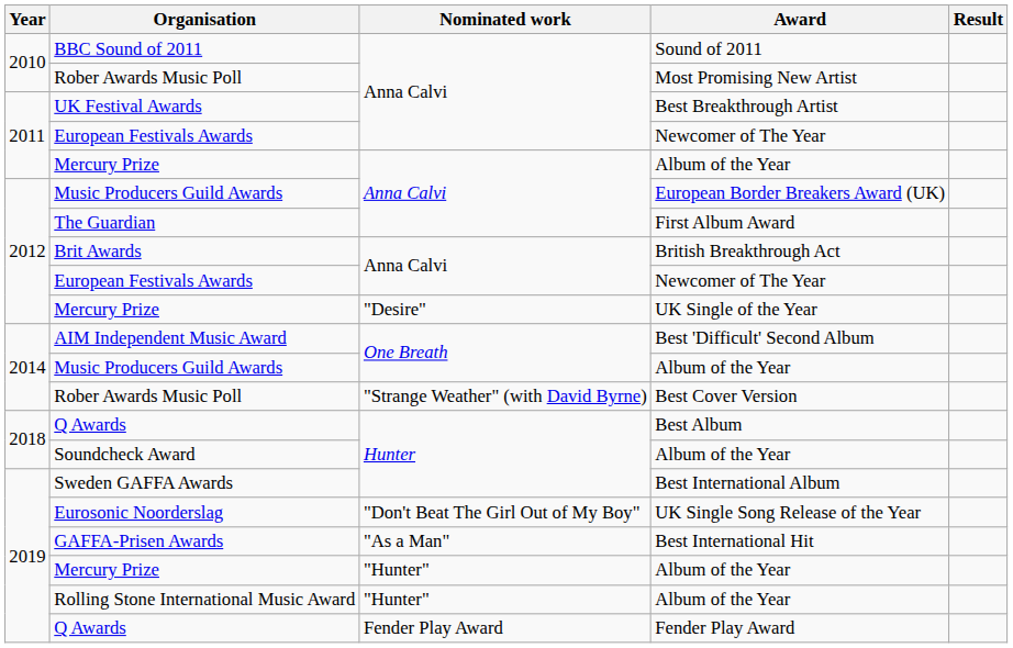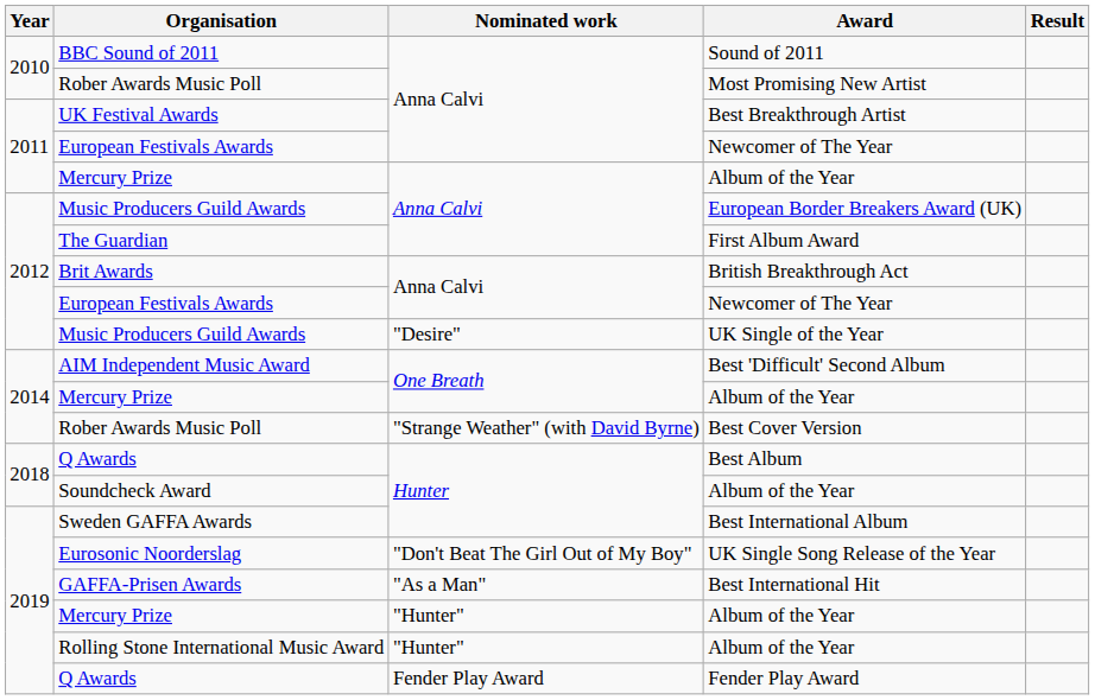 <table class="wikitable">
 <tr>
 <th>Year</th>
 <th>Organisation</th>
 <th>Nominated work</th>
 <th>Award</th>
 <th>Result</th>
 </tr>
 <tr>
 <td rowspan=2>2010</td>
 <td><a href='#'>BBC Sound of 2011</a></td>
 <td rowspan=4>Anna Calvi</td>
 <td>Sound of 2011</td>
 <td></td>
 </tr>
 <tr>
 <td>Rober Awards Music Poll</td>
 <td>Most Promising New Artist</td>
 <td></td>
 </tr>
 <tr>
 <td rowspan=3>2011</td>
 <td><a href='#'>UK Festival Awards</a></td>
 <td>Best Breakthrough Artist</td>
 <td></td>
 </tr>
 <tr>
 <td><a href='#'>European Festivals Awards</a></td>
 <td>Newcomer of The Year</td>
 <td></td>
 </tr>
 <tr>
 <td><a href='#'>Mercury Prize</a></td>
 <td rowspan=3><em><a href='#'>Anna Calvi</a></em></td>
 <td>Album of the Year</td>
 <td></td>
 </tr>
 <tr>
 <td rowspan=5>2012</td>
 <td><a href='#'>Music Producers Guild Awards</a></td>
 <td><a href='#'>European Border Breakers Award</a> (UK)</td>
 <td></td>
 </tr>
 <tr>
 <td><a href='#'>The Guardian</a></td>
 <td>First Album Award</td>
 <td></td>
 </tr>
 <tr>
 <td><a href='#'>Brit Awards</a></td>
 <td rowspan="2">Anna Calvi</td>
 <td>British Breakthrough Act</td>
 <td></td>
 </tr>
 <tr>
 <td><a href='#'>European Festivals Awards</a></td>
 <td>Newcomer of The Year</td>
 <td></td>
 </tr>
 <tr>
-<td><a href='#'>Mercury Prize</a></td>
+<td><a href='#'>Music Producers Guild Awards</a></td>
 <td>"Desire"</td>
 <td>UK Single of the Year</td>
 <td></td>
 </tr>
 <tr>
 <td rowspan="3">2014</td>
 <td><a href='#'>AIM Independent Music Award</a></td>
 <td rowspan="2"><em><a href='#'>One Breath</a></em></td>
 <td>Best 'Difficult' Second Album</td>
 <td></td>
 </tr>
 <tr>
-<td><a href='#'>Music Producers Guild Awards</a></td>
+<td><a href='#'>Mercury Prize</a></td>
 <td>Album of the Year</td>
 <td></td>
 </tr>
 <tr>
 <td>Rober Awards Music Poll</td>
 <td>"Strange Weather" (with <a href='#'>David Byrne</a>)</td>
 <td>Best Cover Version</td>
 <td></td>
 </tr>
 <tr>
 <td rowspan="2">2018</td>
 <td><a href='#'>Q Awards</a></td>
 <td rowspan="3"><em><a href='#'>Hunter</a></em></td>
 <td>Best Album</td>
 <td></td>
 </tr>
 <tr>
 <td>Soundcheck Award</td>
 <td Best Album>Album of the Year</td>
 <td></td>
 </tr>
 <tr>
 <td rowspan="6">2019</td>
 <td>Sweden GAFFA Awards</td>
 <td>Best International Album</td>
 <td></td>
 </tr>
 <tr>
 <td><a href='#'>Eurosonic Noorderslag</a></td>
 <td>"Don't Beat The Girl Out of My Boy"</td>
 <td>UK Single Song Release of the Year</td>
 <td></td>
 </tr>
 <tr>
 <td><a href='#'>GAFFA-Prisen Awards</a></td>
 <td>"As a Man"</td>
 <td>Best International Hit</td>
 <td></td>
 </tr>
 <tr>
 <td><a href='#'>Mercury Prize</a></td>
 <td>"Hunter"</td>
 <td>Album of the Year</td>
 <td></td>
 </tr>
 <tr>
 <td>Rolling Stone International Music Award</td>
 <td>"Hunter"</td>
 <td Sound>Album of the Year</td>
 <td></td>
 </tr>
 <tr>
 <td><a href='#'>Q Awards</a></td>
 <td>Fender Play Award</td>
 <td>Fender Play Award</td>
 <td></td>
 </tr>
 </table>
